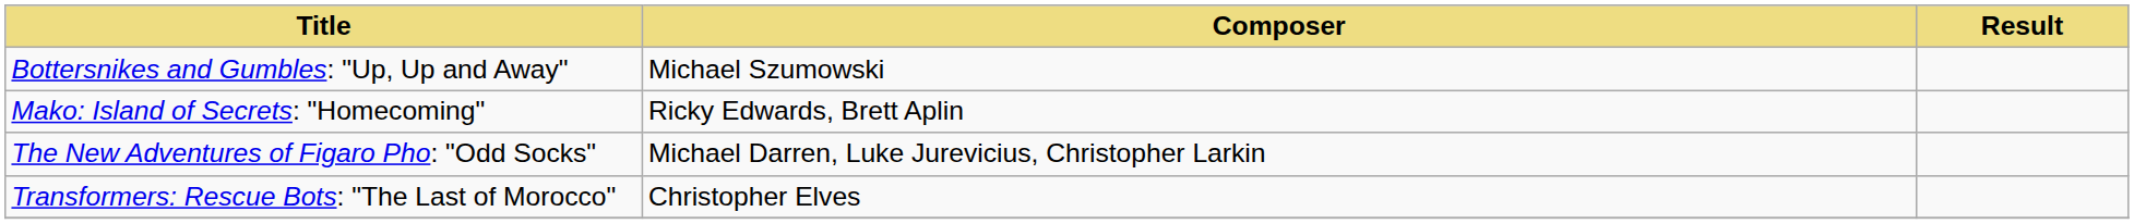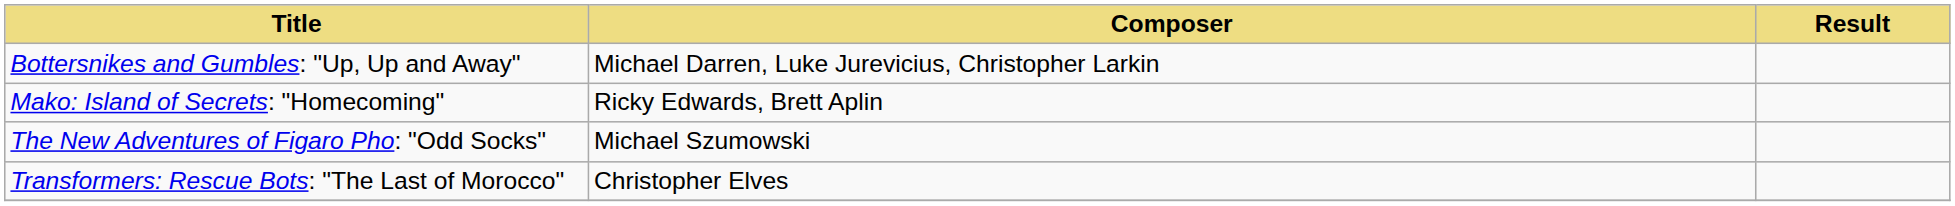 <table class="wikitable" width=100%>
 <tr>
 <th style="width:30%;background:#EEDD82;">Title</th>
 <th style="width:60%;background:#EEDD82;">Composer</th>
 <th style="width:10%;background:#EEDD82;">Result<br></th>
 </tr>
 <tr>
 <td><em><a href='#'>Bottersnikes and Gumbles</a></em>: "Up, Up and Away"</td>
-<td>Michael Szumowski</td>
+<td>Michael Darren, Luke Jurevicius, Christopher Larkin</td>
 <td></td>
 </tr>
 <tr>
 <td><em><a href='#'>Mako: Island of Secrets</a></em>: "Homecoming"</td>
 <td>Ricky Edwards, Brett Aplin</td>
 <td></td>
 </tr>
 <tr>
 <td><em><a href='#'>The New Adventures of Figaro Pho</a></em>: "Odd Socks"</td>
-<td>Michael Darren, Luke Jurevicius, Christopher Larkin</td>
+<td>Michael Szumowski</td>
 <td></td>
 </tr>
 <tr>
 <td><em><a href='#'>Transformers: Rescue Bots</a></em>: "The Last of Morocco"</td>
 <td>Christopher Elves</td>
 <td></td>
 </tr>
 <tr>
 </tr>
 </table>
